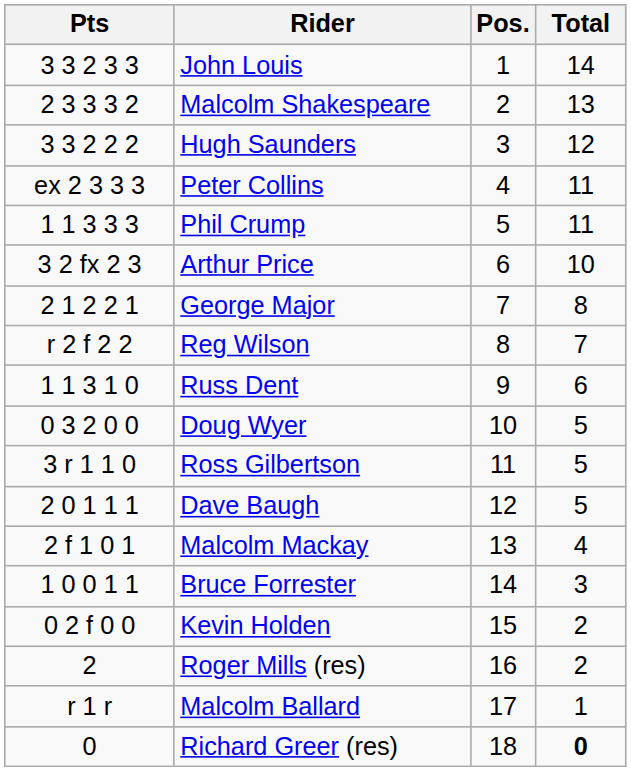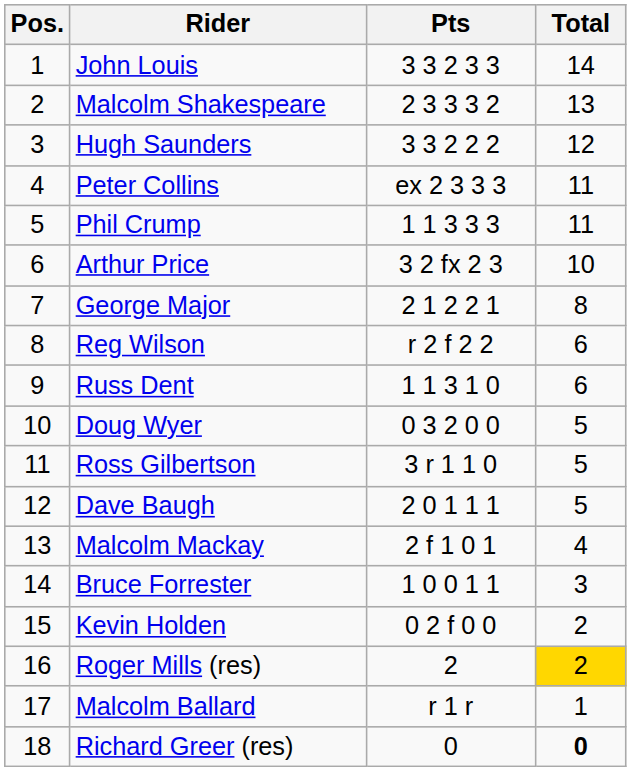 <table class=wikitable>
 <tr>
+<th width=25px>Pos.</th>
+<th width=180px>Rider</th>
 <th width=100px>Pts</th>
-<th width=180px>Rider</th>
-<th width=25px>Pos.</th>
 <th width=50px>Total</th>
 </tr>
 <tr align=center >
+<td>1</td>
+<td align=left> <a href='#'>John Louis</a></td>
 <td>3	3	2	3	3</td>
-<td align=left> <a href='#'>John Louis</a></td>
-<td>1</td>
 <td>14</td>
 </tr>
 <tr align=center>
+<td>2</td>
+<td align=left> <a href='#'>Malcolm Shakespeare</a></td>
 <td>2	3	3	3	2</td>
-<td align=left> <a href='#'>Malcolm Shakespeare</a></td>
-<td>2</td>
 <td>13</td>
 </tr>
 <tr align=center>
+<td>3</td>
+<td align=left> <a href='#'>Hugh Saunders</a></td>
 <td>3	3	2	2	2</td>
-<td align=left> <a href='#'>Hugh Saunders</a></td>
-<td>3</td>
 <td>12</td>
 </tr>
 <tr align=center>
+<td>4</td>
+<td align=left> <a href='#'>Peter Collins</a></td>
 <td>ex	2	3	3	3</td>
-<td align=left> <a href='#'>Peter Collins</a></td>
-<td>4</td>
 <td>11</td>
 </tr>
 <tr align=center>
+<td>5</td>
+<td align=left> <a href='#'>Phil Crump</a></td>
 <td>1	1	3	3	3</td>
-<td align=left> <a href='#'>Phil Crump</a></td>
-<td>5</td>
 <td>11</td>
 </tr>
 <tr align=center>
+<td>6</td>
+<td align=left> <a href='#'>Arthur Price</a></td>
 <td>3	2	fx	2	3</td>
-<td align=left> <a href='#'>Arthur Price</a></td>
-<td>6</td>
 <td>10</td>
 </tr>
 <tr align=center>
+<td>7</td>
+<td align=left> <a href='#'>George Major</a></td>
 <td>2	1	2	2	1</td>
-<td align=left> <a href='#'>George Major</a></td>
-<td>7</td>
 <td>8</td>
 </tr>
 <tr align=center>
+<td>8</td>
+<td align=left> <a href='#'>Reg Wilson</a></td>
 <td>r	2	f	2	2</td>
-<td align=left> <a href='#'>Reg Wilson</a></td>
-<td>8</td>
-<td>7</td>
-</tr>
-<tr align=center>
-<td>1	1	3	1	0</td>
-<td align=left> <a href='#'>Russ Dent</a></td>
-<td>9</td>
 <td>6</td>
 </tr>
 <tr align=center>
+<td>9</td>
+<td align=left> <a href='#'>Russ Dent</a></td>
+<td>1	1	3	1	0</td>
+<td>6</td>
+</tr>
+<tr align=center>
+<td>10</td>
+<td align=left> <a href='#'>Doug Wyer</a></td>
 <td>0	3	2	0	0</td>
-<td align=left> <a href='#'>Doug Wyer</a></td>
-<td>10</td>
 <td>5</td>
 </tr>
 <tr align=center>
+<td>11</td>
+<td align=left> <a href='#'>Ross Gilbertson</a></td>
 <td>3	r	1	1	0</td>
-<td align=left> <a href='#'>Ross Gilbertson</a></td>
-<td>11</td>
 <td>5</td>
 </tr>
 <tr align=center>
+<td>12</td>
+<td align=left> <a href='#'>Dave Baugh</a></td>
 <td>2	0	1	1	1</td>
-<td align=left> <a href='#'>Dave Baugh</a></td>
-<td>12</td>
 <td>5</td>
 </tr>
 <tr align=center>
+<td>13</td>
+<td align=left> <a href='#'>Malcolm Mackay</a></td>
 <td>2	f	1	0	1</td>
-<td align=left> <a href='#'>Malcolm Mackay</a></td>
-<td>13</td>
 <td>4</td>
 </tr>
 <tr align=center>
+<td>14</td>
+<td align=left> <a href='#'>Bruce Forrester</a></td>
 <td>1	0	0	1	1</td>
-<td align=left> <a href='#'>Bruce Forrester</a></td>
-<td>14</td>
 <td>3</td>
 </tr>
 <tr align=center>
+<td>15</td>
+<td align=left> <a href='#'>Kevin Holden</a></td>
 <td>0	2	f	0	0</td>
-<td align=left> <a href='#'>Kevin Holden</a></td>
-<td>15</td>
 <td>2</td>
 </tr>
 <tr align=center>
+<td>16</td>
+<td align=left> <a href='#'>Roger Mills</a> (res)</td>
 <td>2</td>
-<td align=left> <a href='#'>Roger Mills</a> (res)</td>
-<td>16</td>
-<td>2</td>
+<td style="background: gold;">2</td>
 </tr>
 <tr align=center>
+<td>17</td>
+<td align=left> <a href='#'>Malcolm Ballard</a></td>
 <td>r	1	r</td>
-<td align=left> <a href='#'>Malcolm Ballard</a></td>
-<td>17</td>
 <td>1</td>
 </tr>
 <tr align=center>
+<td>18</td>
+<td align=left> <a href='#'>Richard Greer</a> (res)</td>
 <td>0</td>
-<td align=left> <a href='#'>Richard Greer</a> (res)</td>
-<td>18</td>
 <td><strong>0</strong></td>
 </tr>
 </table>
